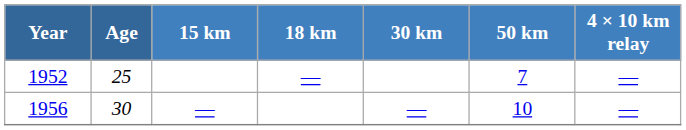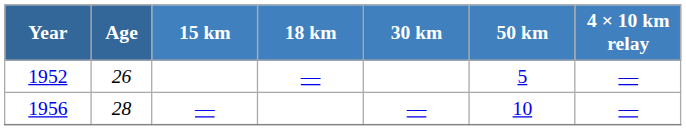 <table class="wikitable" style="font-size:95%; text-align:center; border:grey solid 1px; border-collapse:collapse; background:#ffffff;">
 <tr>
 <th style="background-color:#369; color:white; width:60px;"> Year </th>
 <th style="background-color:#369; color:white; width:40px;"> Age </th>
 <th style="background-color:#4180be; color:white; width:75px;"> 15 km </th>
 <th style="background-color:#4180be; color:white; width:75px;"> 18 km </th>
 <th style="background-color:#4180be; color:white; width:75px;"> 30 km </th>
 <th style="background-color:#4180be; color:white; width:75px;"> 50 km </th>
 <th style="background-color:#4180be; color:white; width:75px;"> 4 × 10 km <br> relay </th>
 </tr>
 <tr>
 <td><a href='#'>1952</a></td>
-<td><em>25</em></td>
+<td><em>26</em></td>
 <td></td>
 <td><a href='#'>—</a></td>
 <td></td>
-<td><a href='#'>7</a></td>
+<td><a href='#'>5</a></td>
 <td><a href='#'>—</a></td>
 </tr>
 <tr>
 <td><a href='#'>1956</a></td>
-<td><em>30</em></td>
+<td><em>28</em></td>
 <td><a href='#'>—</a></td>
 <td></td>
 <td><a href='#'>—</a></td>
 <td><a href='#'>10</a></td>
 <td><a href='#'>—</a></td>
 </tr>
 <tr>
 </tr>
 </table>
